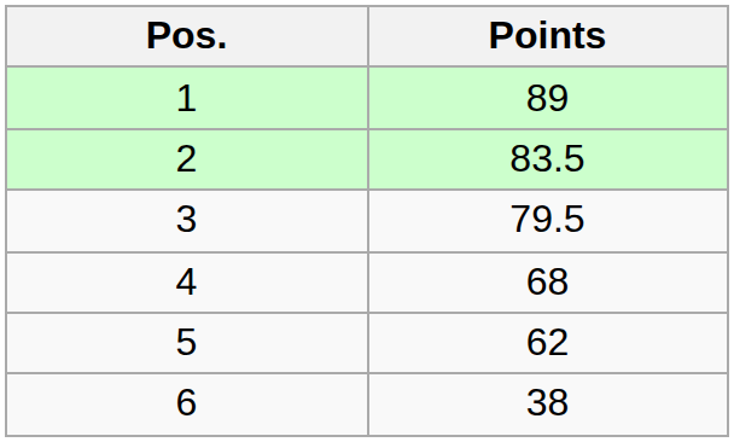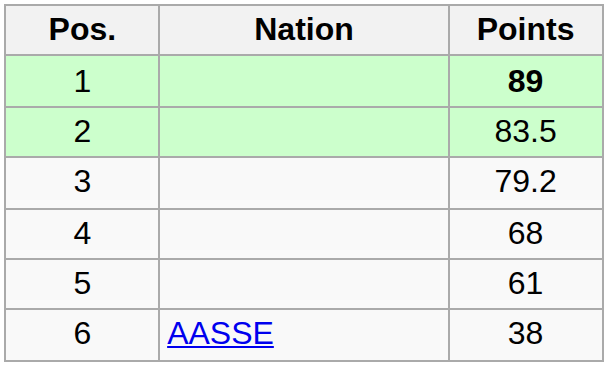 <table class="wikitable gauche" cellspacing="1" style="width:300px;">
 <tr style="background:#efefef; text-align:center;">
 <th style="width:70px;">Pos.</th>
+<th>Nation</th>
 <th style="width:70px;">Points</th>
 </tr>
 <tr style="vertical-align:top; text-align:center; background:#ccffcc;">
 <td>1</td>
-<td>89</td>
+<td style="text-align:left;"></td>
+<td><strong>89</strong></td>
 </tr>
 <tr style="vertical-align:top; text-align:center; background:#ccffcc;">
 <td>2</td>
+<td style="text-align:left;"></td>
 <td>83.5</td>
 </tr>
 <tr style="vertical-align:top; text-align:center;">
 <td>3</td>
-<td>79.5</td>
+<td style="text-align:left;"></td>
+<td>79.2</td>
 </tr>
 <tr style="vertical-align:top; text-align:center;">
 <td>4</td>
+<td style="text-align:left;"></td>
 <td>68</td>
 </tr>
 <tr style="vertical-align:top; text-align:center;">
 <td>5</td>
-<td>62</td>
+<td style="text-align:left;"></td>
+<td>61</td>
 </tr>
 <tr style="vertical-align:top; text-align:center;">
 <td>6</td>
+<td style="text-align:left;"> <a href='#'>AASSE</a></td>
 <td>38</td>
 </tr>
 </table>
